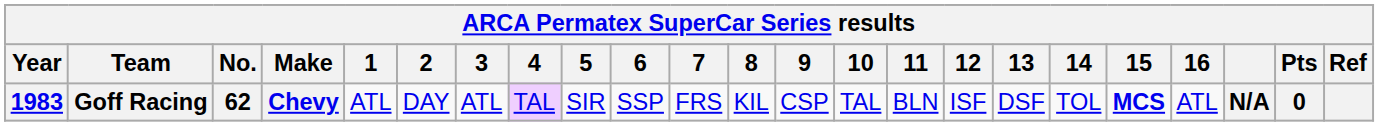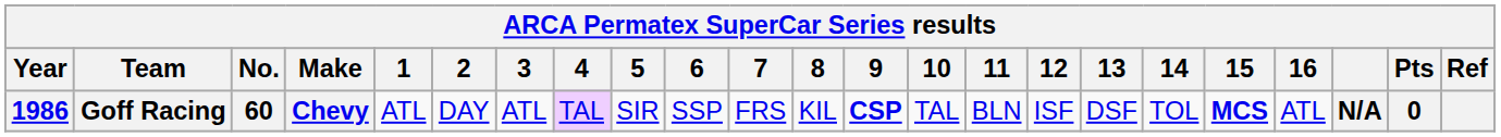 <table class="wikitable" style="text-align:center; font-size:75%">
 <tr>
 <th colspan=32><a href='#'>ARCA Permatex SuperCar Series</a> results</th>
 </tr>
 <tr>
 <th>Year</th>
 <th>Team</th>
 <th>No.</th>
 <th>Make</th>
 <th>1</th>
 <th>2</th>
 <th>3</th>
 <th>4</th>
 <th>5</th>
 <th>6</th>
 <th>7</th>
 <th>8</th>
 <th>9</th>
 <th>10</th>
 <th>11</th>
 <th>12</th>
 <th>13</th>
 <th>14</th>
 <th>15</th>
 <th>16</th>
 <th></th>
 <th>Pts</th>
 <th>Ref</th>
 </tr>
 <tr>
-<th><a href='#'>1983</a></th>
+<th><a href='#'>1986</a></th>
 <th>Goff Racing</th>
-<th>62</th>
+<th>60</th>
 <th><a href='#'>Chevy</a></th>
 <td><a href='#'>ATL</a></td>
 <td><a href='#'>DAY</a></td>
 <td><a href='#'>ATL</a></td>
 <td style="background:#EFCFFF;"><a href='#'>TAL</a><br></td>
 <td><a href='#'>SIR</a></td>
 <td><a href='#'>SSP</a></td>
 <td><a href='#'>FRS</a></td>
 <td><a href='#'>KIL</a></td>
-<td><a href='#'>CSP</a></td>
+<td><strong><a href='#'>CSP</a></strong></td>
 <td><a href='#'>TAL</a></td>
 <td><a href='#'>BLN</a></td>
 <td><a href='#'>ISF</a></td>
 <td><a href='#'>DSF</a></td>
 <td><a href='#'>TOL</a></td>
 <td><strong><a href='#'>MCS</a></strong></td>
 <td><a href='#'>ATL</a></td>
 <th>N/A</th>
 <th>0</th>
 <th></th>
 </tr>
 </table>
